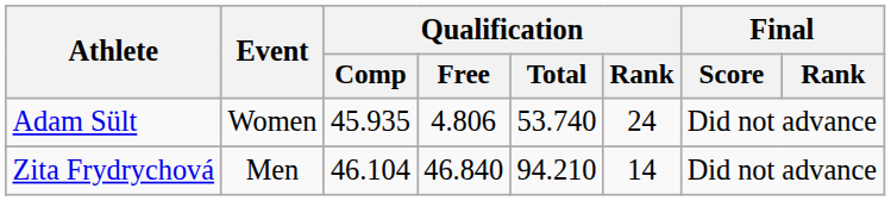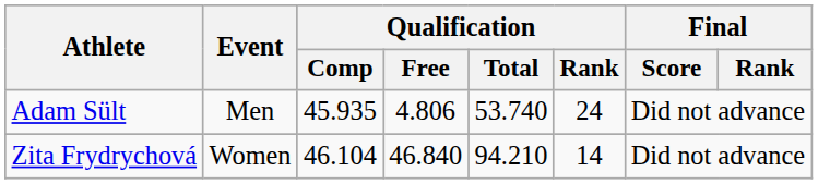 <table class="wikitable" style="text-align:center; font-size:90%">
 <tr>
 <th rowspan="2">Athlete</th>
 <th rowspan="2">Event</th>
 <th colspan="4">Qualification</th>
 <th colspan="2">Final</th>
 </tr>
 <tr style="font-size:95%">
 <th>Comp</th>
 <th>Free</th>
 <th>Total</th>
 <th>Rank</th>
 <th>Score</th>
 <th>Rank</th>
 </tr>
 <tr>
 <td align="left"><a href='#'>Adam Sült</a></td>
-<td>Women</td>
+<td>Men</td>
 <td>45.935</td>
 <td>4.806</td>
 <td>53.740</td>
 <td>24</td>
 <td colspan="2">Did not advance</td>
 </tr>
 <tr>
 <td align="left"><a href='#'>Zita Frydrychová</a></td>
-<td>Men</td>
+<td>Women</td>
 <td>46.104</td>
 <td>46.840</td>
 <td>94.210</td>
 <td>14</td>
 <td colspan="2">Did not advance</td>
 </tr>
 </table>
